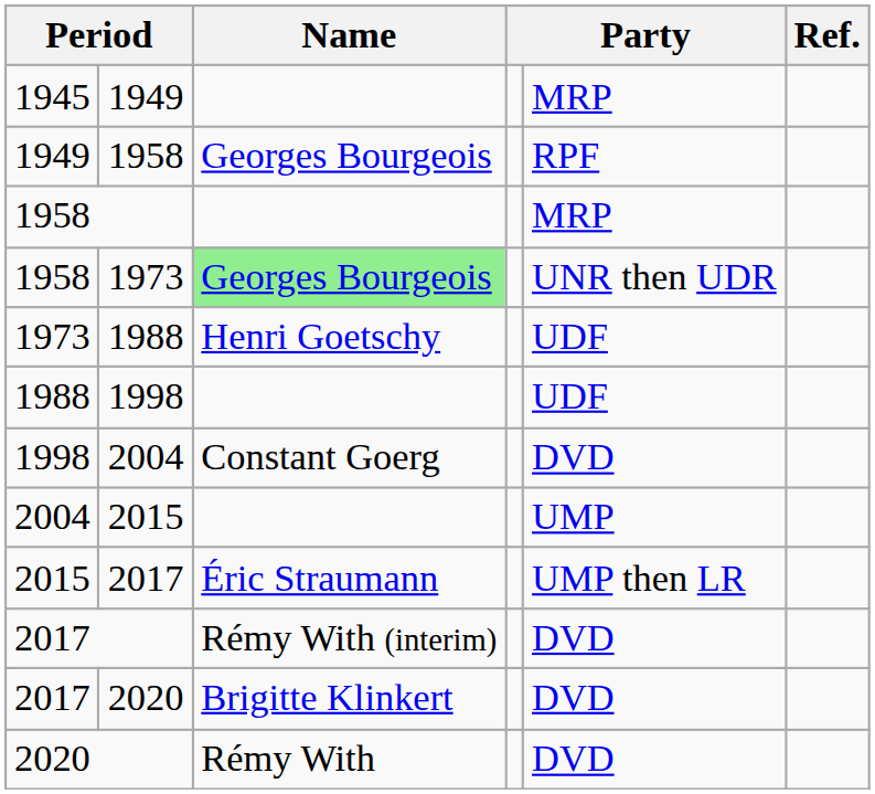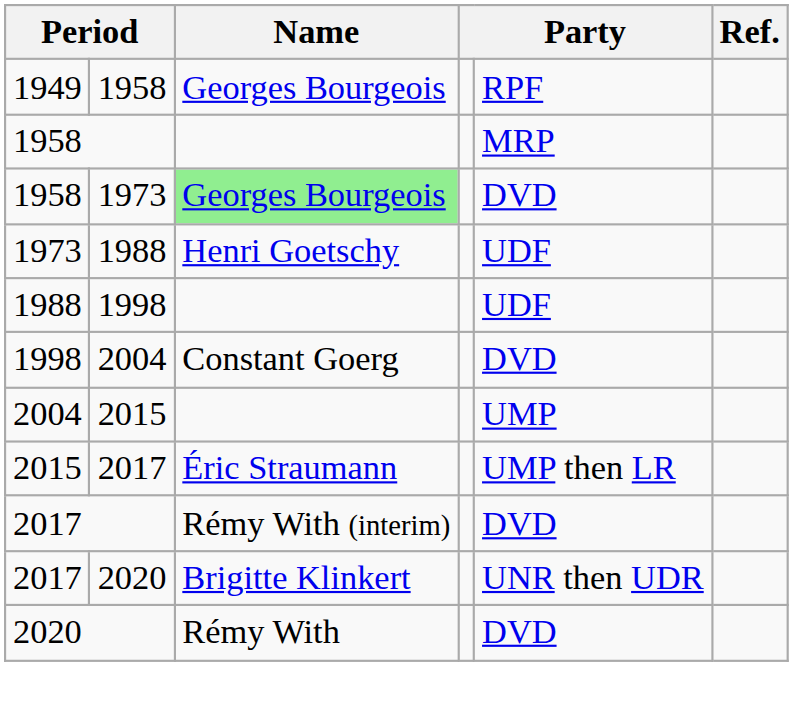 <table class="wikitable">
 <tr>
 <th colspan="2">Period</th>
 <th>Name</th>
 <th colspan="2">Party</th>
 <th>Ref.</th>
-</tr>
-<tr>
-<td>1945</td>
-<td>1949</td>
-<td></td>
-<td></td>
-<td><a href='#'>MRP</a></td>
-<td></td>
 </tr>
 <tr>
 <td>1949</td>
 <td>1958</td>
 <td><a href='#'>Georges Bourgeois</a></td>
 <td></td>
 <td><a href='#'>RPF</a></td>
 <td></td>
 </tr>
 <tr>
 <td colspan="2">1958</td>
 <td></td>
 <td></td>
 <td><a href='#'>MRP</a></td>
 <td></td>
 </tr>
 <tr>
 <td>1958</td>
 <td>1973</td>
 <td style="background: lightgreen;"><a href='#'>Georges Bourgeois</a></td>
 <td></td>
-<td><a href='#'>UNR</a> then <a href='#'>UDR</a></td>
+<td><a href='#'>DVD</a></td>
 <td></td>
 </tr>
 <tr>
 <td>1973</td>
 <td>1988</td>
 <td><a href='#'>Henri Goetschy</a></td>
 <td></td>
 <td><a href='#'>UDF</a></td>
 <td></td>
 </tr>
 <tr>
 <td>1988</td>
 <td>1998</td>
 <td></td>
 <td></td>
 <td><a href='#'>UDF</a></td>
 <td></td>
 </tr>
 <tr>
 <td>1998</td>
 <td>2004</td>
 <td>Constant Goerg</td>
 <td></td>
 <td><a href='#'>DVD</a></td>
 <td></td>
 </tr>
 <tr>
 <td>2004</td>
 <td>2015</td>
 <td></td>
 <td></td>
 <td><a href='#'>UMP</a></td>
 <td></td>
 </tr>
 <tr>
 <td>2015</td>
 <td>2017</td>
 <td><a href='#'>Éric Straumann</a></td>
 <td></td>
 <td><a href='#'>UMP</a> then <a href='#'>LR</a></td>
 <td></td>
 </tr>
 <tr>
 <td colspan="2">2017</td>
 <td>Rémy With <small>(interim)</small></td>
 <td></td>
 <td><a href='#'>DVD</a></td>
 <td></td>
 </tr>
 <tr>
 <td>2017</td>
 <td>2020</td>
 <td><a href='#'>Brigitte Klinkert</a></td>
 <td></td>
-<td><a href='#'>DVD</a></td>
+<td><a href='#'>UNR</a> then <a href='#'>UDR</a></td>
 <td></td>
 </tr>
 <tr>
 <td colspan="2">2020</td>
 <td>Rémy With</td>
 <td></td>
 <td><a href='#'>DVD</a></td>
 <td></td>
 </tr>
 </table>
